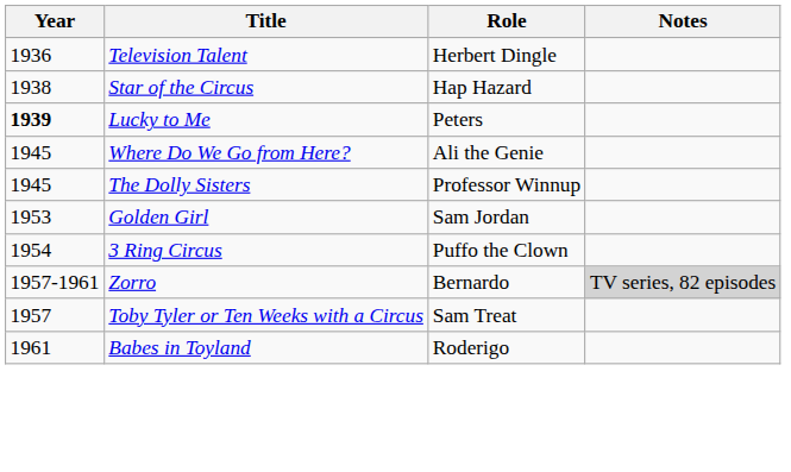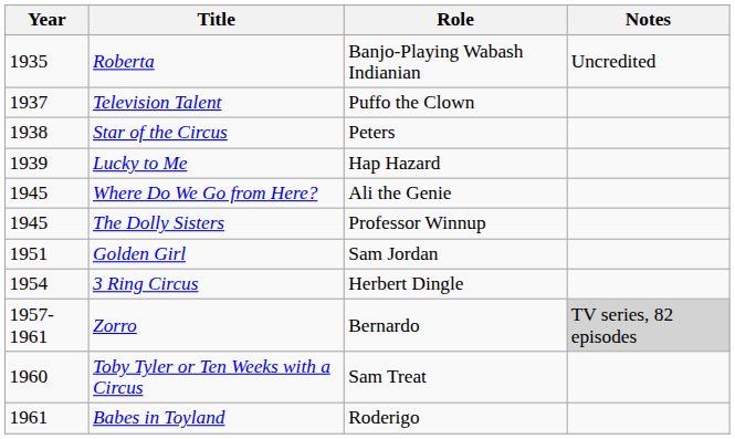 <table class="wikitable">
 <tr>
 <th>Year</th>
 <th>Title</th>
 <th>Role</th>
 <th>Notes</th>
 </tr>
 <tr>
-<td>1936</td>
+<td>1935</td>
+<td><em><a href='#'>Roberta</a></em></td>
+<td>Banjo-Playing Wabash Indianian</td>
+<td>Uncredited</td>
+</tr>
+<tr>
+<td>1937</td>
 <td><em><a href='#'>Television Talent</a></em></td>
-<td>Herbert Dingle</td>
+<td>Puffo the Clown</td>
 <td></td>
 </tr>
 <tr>
 <td>1938</td>
 <td><em><a href='#'>Star of the Circus</a></em></td>
-<td>Hap Hazard</td>
+<td>Peters</td>
 <td></td>
 </tr>
 <tr>
-<td><strong>1939</strong></td>
+<td>1939</td>
 <td><em><a href='#'>Lucky to Me</a></em></td>
-<td>Peters</td>
+<td>Hap Hazard</td>
 <td></td>
 </tr>
 <tr>
 <td>1945</td>
 <td><em><a href='#'>Where Do We Go from Here?</a></em></td>
 <td>Ali the Genie</td>
 <td></td>
 </tr>
 <tr>
 <td>1945</td>
 <td><em><a href='#'>The Dolly Sisters</a></em></td>
 <td>Professor Winnup</td>
 <td></td>
 </tr>
 <tr>
-<td>1953</td>
+<td>1951</td>
 <td><em><a href='#'>Golden Girl</a></em></td>
 <td>Sam Jordan</td>
 <td></td>
 </tr>
 <tr>
 <td>1954</td>
 <td><em><a href='#'>3 Ring Circus</a></em></td>
-<td>Puffo the Clown</td>
+<td>Herbert Dingle</td>
 <td></td>
 </tr>
 <tr>
 <td>1957-1961</td>
 <td><em><a href='#'>Zorro</a></em></td>
 <td>Bernardo</td>
 <td style="background: lightgrey;">TV series, 82 episodes</td>
 </tr>
 <tr>
-<td>1957</td>
+<td>1960</td>
 <td><em><a href='#'>Toby Tyler or Ten Weeks with a Circus</a></em></td>
 <td>Sam Treat</td>
 <td></td>
 </tr>
 <tr>
 <td>1961</td>
 <td><em><a href='#'>Babes in Toyland</a></em></td>
 <td>Roderigo</td>
 <td></td>
 </tr>
 </table>
